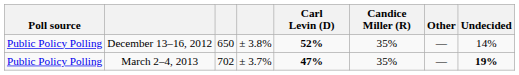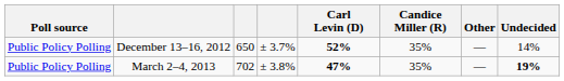 <table class="wikitable" style="text-align:center">
 <tr valign= bottom>
 <th>Poll source</th>
 <th></th>
 <th></th>
 <th></th>
 <th style="width:100px;">Carl<br>Levin (D)</th>
 <th style="width:100px;">Candice<br>Miller (R)</th>
 <th>Other</th>
 <th>Undecided</th>
 </tr>
 <tr>
 <td align=left><a href='#'>Public Policy Polling</a></td>
 <td>December 13–16, 2012</td>
 <td>650</td>
-<td>± 3.8%</td>
+<td>± 3.7%</td>
 <td><strong>52%</strong></td>
 <td>35%</td>
 <td>—</td>
 <td>14%</td>
 </tr>
 <tr>
 <td align=left><a href='#'>Public Policy Polling</a></td>
 <td>March 2–4, 2013</td>
 <td>702</td>
-<td>± 3.7%</td>
+<td>± 3.8%</td>
 <td><strong>47%</strong></td>
 <td>35%</td>
 <td>—</td>
 <td><strong>19%</strong></td>
 </tr>
 </table>
